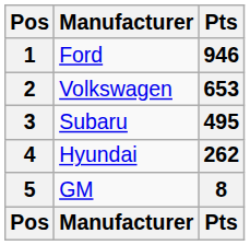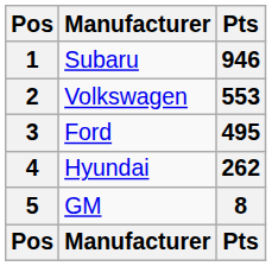 <table class="wikitable" style="font-size: 85%;; text-align:center;">
 <tr valign="top">
 <th valign="middle">Pos</th>
 <th valign="middle">Manufacturer</th>
 <th valign="middle">Pts</th>
 </tr>
 <tr>
 <th>1</th>
-<td align="left"> <a href='#'>Ford</a></td>
+<td align="left"> <a href='#'>Subaru</a></td>
 <th>946</th>
 </tr>
 <tr>
 <th>2</th>
 <td align="left"> <a href='#'>Volkswagen</a></td>
-<th>653</th>
+<th>553</th>
 </tr>
 <tr>
 <th>3</th>
-<td align="left"> <a href='#'>Subaru</a></td>
+<td align="left"> <a href='#'>Ford</a></td>
 <th>495</th>
 </tr>
 <tr>
 <th>4</th>
 <td align="left"> <a href='#'>Hyundai</a></td>
 <th>262</th>
 </tr>
 <tr>
 <th>5</th>
 <td align="left"> <a href='#'>GM</a></td>
 <th>8</th>
 </tr>
 <tr>
 <th valign="middle">Pos</th>
 <th valign="middle">Manufacturer</th>
 <th valign="middle">Pts</th>
 </tr>
 </table>
